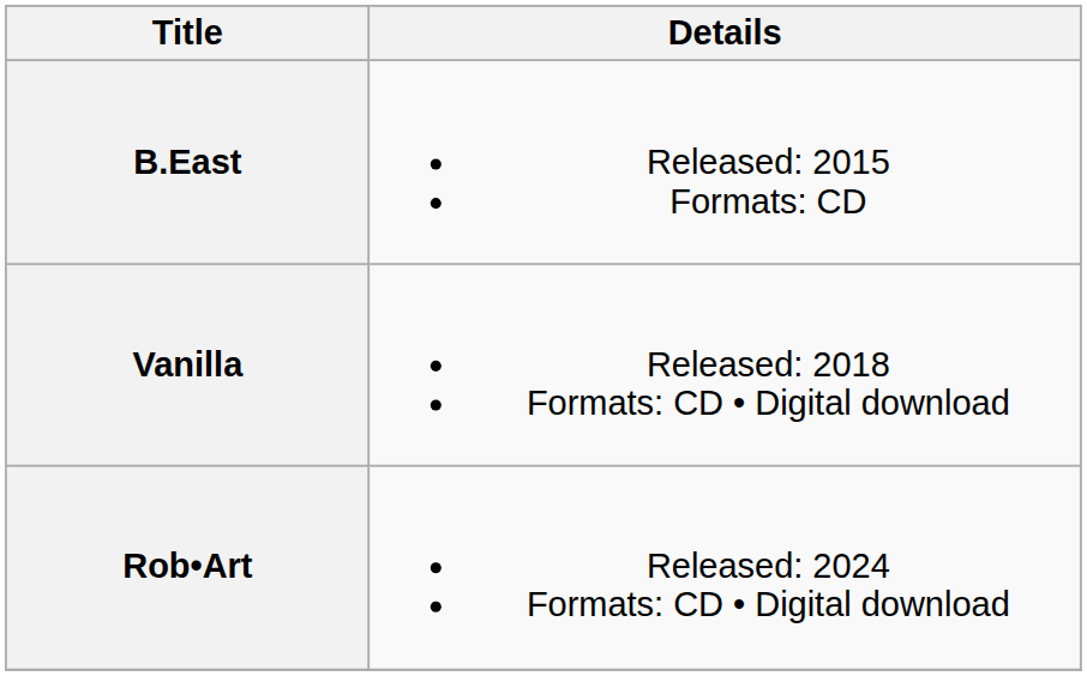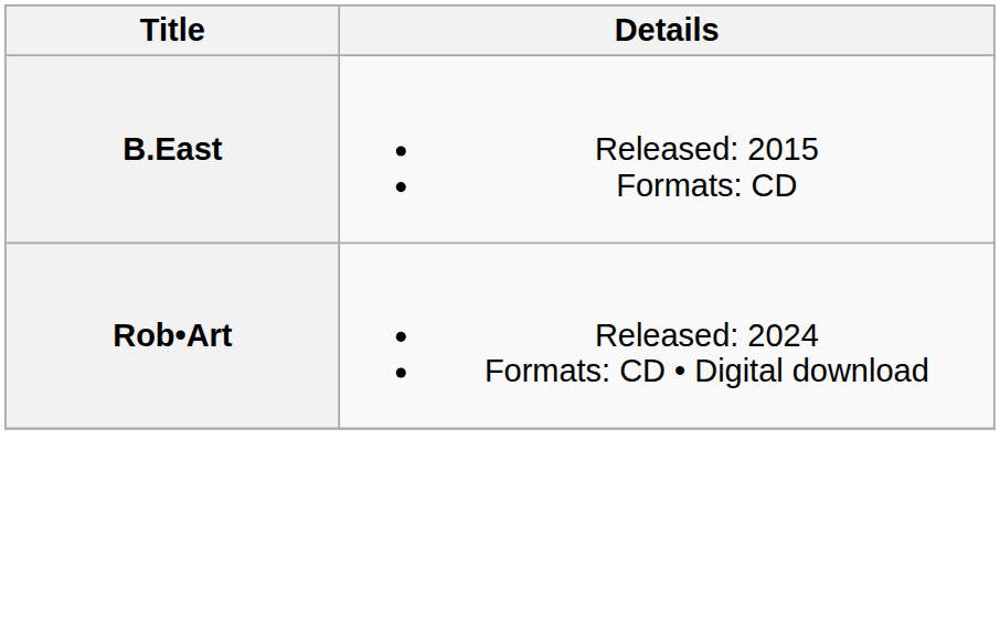 <table class="wikitable sortable plainrowheaders" style="text-align:center">
 <tr>
 <th scope="col" style="width:10em">Title</th>
 <th scope="col" style="width:20em">Details</th>
 </tr>
 <tr>
 <th>B.East</th>
 <td><br><ul><li>Released: 2015</li><li>Formats: CD</li></ul></td>
 </tr>
 <tr>
-<th>Vanilla</th>
-<td><br><ul><li>Released: 2018</li><li>Formats: CD • Digital download</li></ul></td>
-</tr>
-<tr>
 <th>Rob•Art</th>
 <td><br><ul><li>Released: 2024</li><li>Formats: CD • Digital download</li></ul></td>
 </tr>
 <tr>
 </tr>
 </table>
